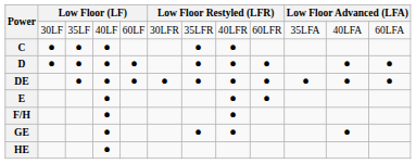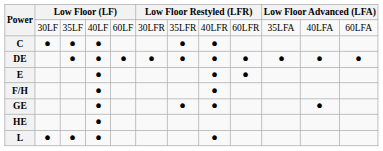 <table class="wikitable" style="margin:1em auto; font-size:85%; text-align:center;">
 <tr>
 <th rowspan=2>Power</th>
 <th colspan=4>Low Floor (LF)</th>
 <th colspan=4>Low Floor Restyled (LFR)</th>
 <th colspan=3>Low Floor Advanced (LFA)</th>
 </tr>
 <tr>
 <td>30LF</td>
 <td>35LF</td>
 <td>40LF</td>
 <td>60LF</td>
 <td>30LFR</td>
 <td>35LFR</td>
 <td>40LFR</td>
 <td>60LFR</td>
 <td>35LFA</td>
 <td>40LFA</td>
 <td>60LFA</td>
 </tr>
 <tr>
 <th>C</th>
 <td>⏺</td>
 <td>⏺</td>
 <td>⏺</td>
 <td></td>
 <td></td>
 <td>⏺</td>
 <td>⏺</td>
 <td></td>
 <td></td>
 <td></td>
 <td></td>
-</tr>
-<tr>
-<th>D</th>
-<td>⏺</td>
-<td>⏺</td>
-<td>⏺</td>
-<td>⏺</td>
-<td></td>
-<td>⏺</td>
-<td>⏺</td>
-<td>⏺</td>
-<td></td>
-<td>⏺</td>
-<td>⏺</td>
 </tr>
 <tr>
 <th>DE</th>
 <td></td>
 <td>⏺</td>
 <td>⏺</td>
 <td>⏺</td>
 <td>⏺</td>
 <td>⏺</td>
 <td>⏺</td>
 <td>⏺</td>
 <td>⏺</td>
 <td>⏺</td>
 <td>⏺</td>
 </tr>
 <tr>
 <th>E</th>
 <td></td>
 <td></td>
 <td>⏺</td>
 <td></td>
 <td></td>
 <td></td>
 <td>⏺</td>
 <td>⏺</td>
 <td></td>
 <td></td>
 <td></td>
 </tr>
 <tr>
 <th>F/H</th>
 <td></td>
 <td></td>
 <td>⏺</td>
 <td></td>
 <td></td>
 <td></td>
 <td>⏺</td>
 <td></td>
 <td></td>
 <td></td>
 <td></td>
 </tr>
 <tr>
 <th>GE</th>
 <td></td>
 <td></td>
 <td>⏺</td>
 <td></td>
 <td></td>
 <td>⏺</td>
 <td>⏺</td>
 <td></td>
 <td></td>
 <td>⏺</td>
 <td></td>
 </tr>
 <tr>
 <th>HE</th>
 <td></td>
 <td></td>
 <td>⏺</td>
 <td></td>
 <td></td>
 <td></td>
 <td></td>
 <td></td>
 <td></td>
 <td></td>
 <td></td>
 </tr>
+<tr>
+<th>L</th>
+<td>⏺</td>
+<td>⏺</td>
+<td>⏺</td>
+<td></td>
+<td></td>
+<td></td>
+<td>⏺</td>
+<td></td>
+<td></td>
+<td></td>
+<td></td>
+</tr>
 </table>
